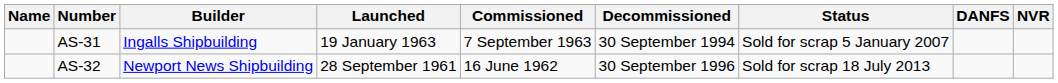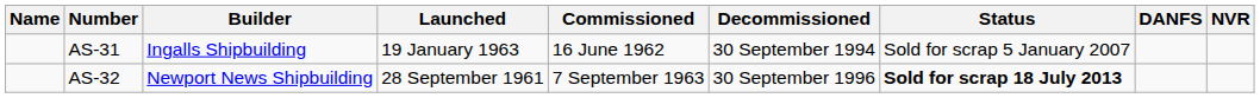 <table class="wikitable">
 <tr>
 <th>Name</th>
 <th>Number</th>
 <th>Builder</th>
 <th>Launched</th>
 <th>Commissioned</th>
 <th>Decommissioned</th>
 <th>Status</th>
 <th>DANFS</th>
 <th>NVR</th>
 </tr>
 <tr>
 <td></td>
 <td>AS-31</td>
 <td><a href='#'>Ingalls Shipbuilding</a></td>
 <td>19 January 1963</td>
-<td>7 September 1963</td>
+<td>16 June 1962</td>
 <td>30 September 1994</td>
 <td>Sold for scrap 5 January 2007</td>
 <td></td>
 <td></td>
 </tr>
 <tr>
 <td></td>
 <td>AS-32</td>
 <td><a href='#'>Newport News Shipbuilding</a></td>
 <td>28 September 1961</td>
-<td>16 June 1962</td>
+<td>7 September 1963</td>
 <td>30 September 1996</td>
-<td>Sold for scrap 18 July 2013</td>
+<td><strong>Sold for scrap 18 July 2013</strong></td>
 <td></td>
 <td></td>
 </tr>
 </table>
